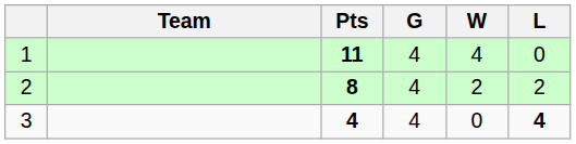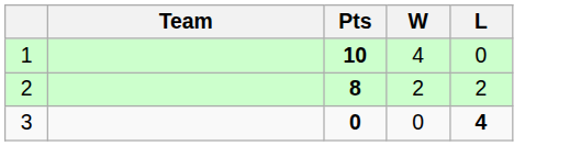 <table class=wikitable style="text-align:center">
 <tr bgcolor="#DCDCDC">
 <th width="25"></th>
 <th width="200">Team</th>
 <th width="40">Pts</th>
-<th width="40">G</th>
 <th width="40">W</th>
 <th width="40">L</th>
 </tr>
 <tr bgcolor=#CCFFCC>
 <td>1</td>
 <td align=left></td>
-<td><strong>11</strong></td>
-<td>4</td>
+<td><strong>10</strong></td>
 <td>4</td>
 <td>0</td>
 </tr>
 <tr bgcolor=#CCFFCC>
 <td>2</td>
 <td align=left></td>
 <td><strong>8</strong></td>
-<td>4</td>
 <td>2</td>
 <td>2</td>
 </tr>
 <tr>
 <td>3</td>
 <td align=left></td>
-<td><strong>4</strong></td>
-<td>4</td>
+<td><strong>0</strong></td>
 <td>0</td>
 <td><strong>4</strong></td>
 </tr>
 </table>
